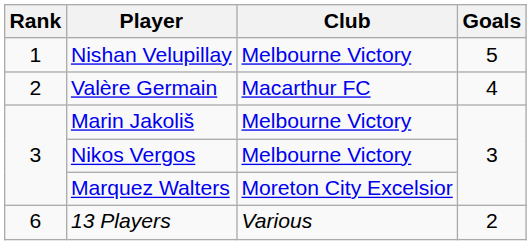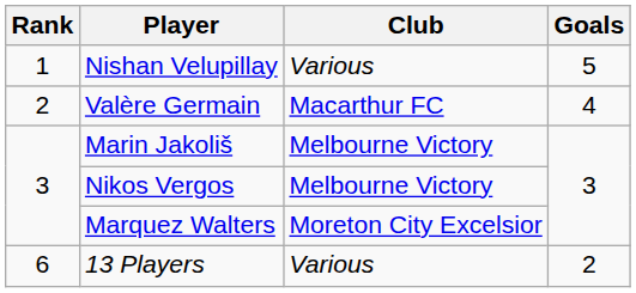 <table class="wikitable" style="text-align:center">
 <tr>
 <th>Rank</th>
 <th>Player</th>
 <th>Club</th>
 <th>Goals</th>
 </tr>
 <tr>
 <td rowspan=1>1</td>
 <td align=left> <a href='#'>Nishan Velupillay</a></td>
-<td align=left><a href='#'>Melbourne Victory</a></td>
+<td align=left><em>Various</em></td>
 <td rowspan=1>5</td>
 </tr>
 <tr>
 <td rowspan=1>2</td>
 <td align=left> <a href='#'>Valère Germain</a></td>
 <td align=left><a href='#'>Macarthur FC</a></td>
 <td rowspan=1>4</td>
 </tr>
 <tr>
 <td rowspan=3>3</td>
 <td align=left> <a href='#'>Marin Jakoliš</a></td>
 <td align=left><a href='#'>Melbourne Victory</a></td>
 <td rowspan=3>3</td>
 </tr>
 <tr>
 <td align=left> <a href='#'>Nikos Vergos</a></td>
 <td align=left><a href='#'>Melbourne Victory</a></td>
 </tr>
 <tr>
 <td align=left> <a href='#'>Marquez Walters</a></td>
 <td align=left><a href='#'>Moreton City Excelsior</a></td>
 </tr>
 <tr>
 <td>6</td>
 <td align=left><em>13 Players</em></td>
 <td align=left><em>Various</em></td>
 <td>2</td>
 </tr>
 </table>
